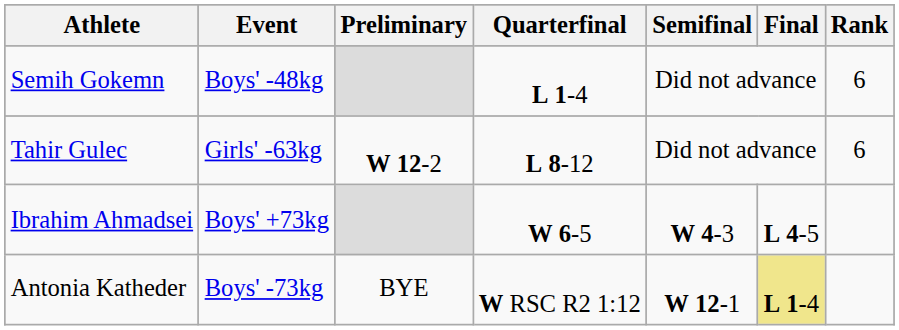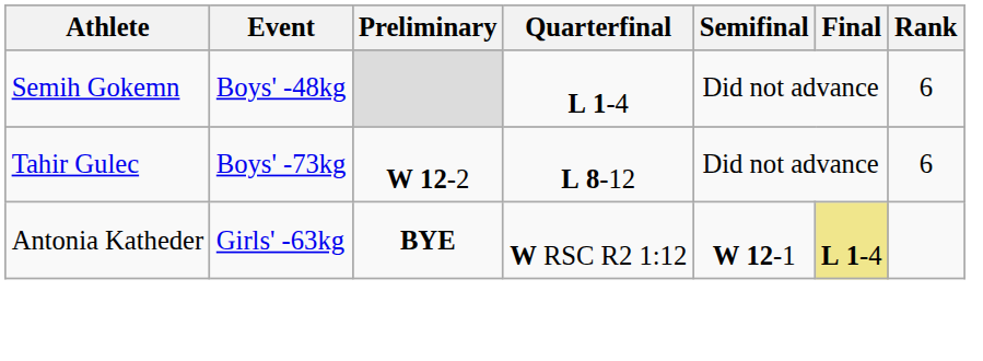 <table class="wikitable" style="text-align:left; font-size:90%">
 <tr>
 <th>Athlete</th>
 <th>Event</th>
 <th>Preliminary</th>
 <th>Quarterfinal</th>
 <th>Semifinal</th>
 <th>Final</th>
 <th>Rank</th>
 </tr>
 <tr>
 <td><a href='#'>Semih Gokemn</a></td>
 <td><a href='#'>Boys' -48kg</a></td>
 <td bgcolor=#DCDCDC></td>
 <td align=center> <br> <strong>L</strong> <strong>1</strong>-4</td>
 <td align=center colspan=2>Did not advance</td>
 <td align=center>6</td>
 </tr>
 <tr>
 <td><a href='#'>Tahir Gulec</a></td>
-<td><a href='#'>Girls' -63kg</a></td>
+<td><a href='#'>Boys' -73kg</a></td>
 <td align=center> <br> <strong>W</strong> <strong>12</strong>-2</td>
 <td align=center> <br> <strong>L</strong> <strong>8</strong>-12</td>
 <td align=center colspan=2>Did not advance</td>
 <td align=center>6</td>
 </tr>
 <tr>
-<td><a href='#'>Ibrahim Ahmadsei</a></td>
-<td><a href='#'>Boys' +73kg</a></td>
-<td bgcolor=#DCDCDC></td>
-<td align=center> <br> <strong>W</strong> <strong>6</strong>-5</td>
-<td align=center> <br> <strong>W</strong> <strong>4</strong>-3</td>
-<td align=center> <br> <strong>L</strong> <strong>4</strong>-5</td>
-<td align=center></td>
-</tr>
-<tr>
 <td>Antonia Katheder</td>
-<td><a href='#'>Boys' -73kg</a></td>
-<td align=center>BYE</td>
+<td><a href='#'>Girls' -63kg</a></td>
+<td align=center><strong>BYE</strong></td>
 <td align=center> <br> <strong>W</strong> RSC R2 1:12</td>
 <td align=center> <br> <strong>W</strong> <strong>12</strong>-1</td>
 <td align=center style="background: khaki;"> <br> <strong>L</strong> <strong>1</strong>-4</td>
 <td align=center></td>
 </tr>
 </table>
